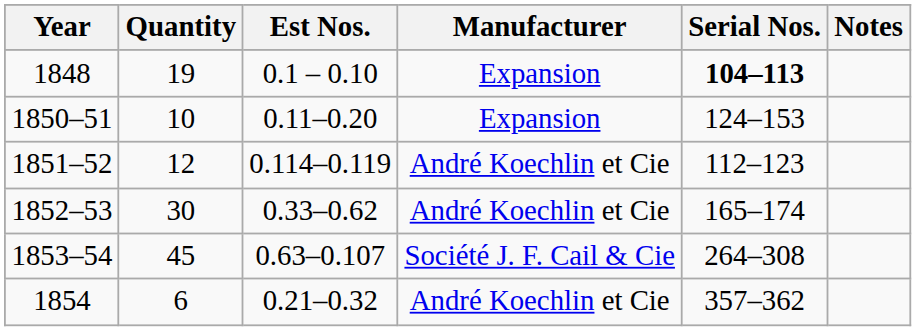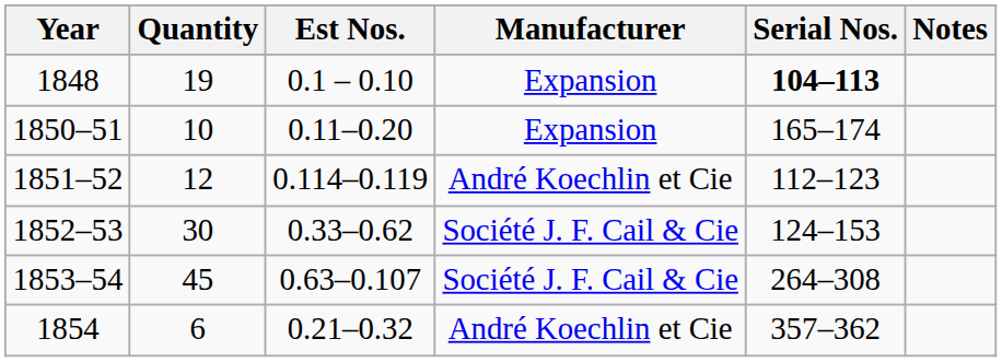 <table class="wikitable sortable" style=text-align:center>
 <tr>
 <th>Year</th>
 <th>Quantity</th>
 <th>Est Nos.</th>
 <th>Manufacturer</th>
 <th>Serial Nos.</th>
 <th>Notes</th>
 </tr>
 <tr>
 <td>1848</td>
 <td>19</td>
 <td>0.1 – 0.10</td>
 <td><a href='#'>Expansion</a></td>
 <td><strong>104–113</strong></td>
 <td align=left></td>
 </tr>
 <tr>
 <td>1850–51</td>
 <td>10</td>
 <td>0.11–0.20</td>
 <td><a href='#'>Expansion</a></td>
-<td>124–153</td>
+<td>165–174</td>
 <td align=left></td>
 </tr>
 <tr>
 <td>1851–52</td>
 <td>12</td>
 <td>0.114–0.119</td>
 <td><a href='#'>André Koechlin</a> et Cie</td>
 <td>112–123</td>
 <td align=left></td>
 </tr>
 <tr>
 <td>1852–53</td>
 <td>30</td>
 <td>0.33–0.62</td>
-<td><a href='#'>André Koechlin</a> et Cie</td>
-<td>165–174</td>
+<td><a href='#'>Société J. F. Cail & Cie</a></td>
+<td>124–153</td>
 <td align=left></td>
 </tr>
 <tr>
 <td>1853–54</td>
 <td>45</td>
 <td>0.63–0.107</td>
 <td><a href='#'>Société J. F. Cail & Cie</a></td>
 <td>264–308</td>
 <td align=left></td>
 </tr>
 <tr>
 <td>1854</td>
 <td>6</td>
 <td>0.21–0.32</td>
 <td><a href='#'>André Koechlin</a> et Cie</td>
 <td>357–362</td>
 <td align=left></td>
 </tr>
 </table>
